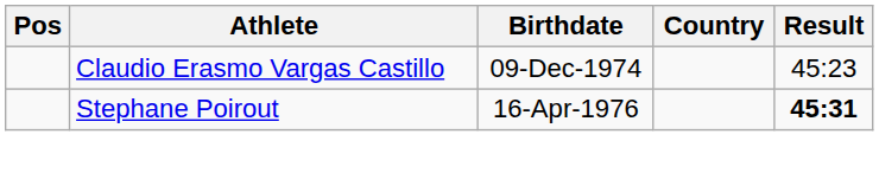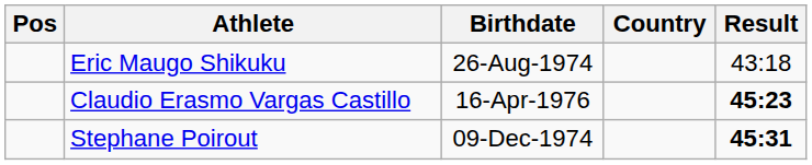 <table class="wikitable"  style="text-align:center; width:60%;">
 <tr>
 <th>Pos</th>
 <th>Athlete</th>
 <th>Birthdate</th>
 <th>Country</th>
 <th>Result</th>
 </tr>
 <tr>
 <td align=center></td>
+<td align=left><a href='#'>Eric Maugo Shikuku</a></td>
+<td>26-Aug-1974</td>
+<td align=left></td>
+<td>43:18</td>
+</tr>
+<tr>
+<td align=center></td>
 <td align=left><a href='#'>Claudio Erasmo Vargas Castillo</a></td>
-<td>09-Dec-1974</td>
+<td>16-Apr-1976</td>
 <td align=left></td>
-<td>45:23</td>
+<td><strong>45:23</strong></td>
 </tr>
 <tr>
 <td align=center></td>
 <td align=left><a href='#'>Stephane Poirout</a></td>
-<td>16-Apr-1976</td>
+<td>09-Dec-1974</td>
 <td align=left></td>
 <td><strong>45:31</strong></td>
 </tr>
 </table>
